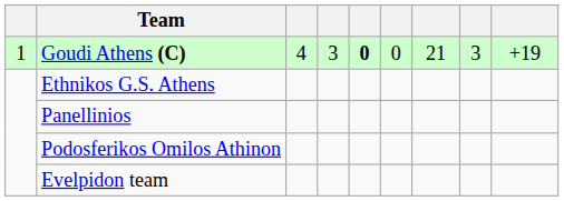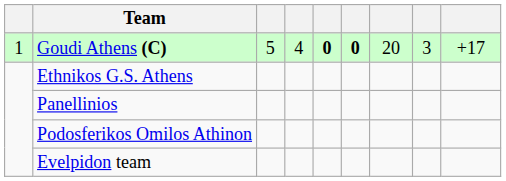 <table class="wikitable" style="text-align: center; font-size:100%">
 <tr>
 <th></th>
 <th width=45%>Team</th>
 <th></th>
 <th></th>
 <th></th>
 <th></th>
 <th></th>
 <th></th>
 <th></th>
 </tr>
 <tr bgcolor=#ccffcc>
 <td>1</td>
 <td align=left><a href='#'>Goudi Athens</a> <strong>(C)</strong></td>
+<td>5</td>
 <td>4</td>
+<td><strong>0</strong></td>
+<td><strong>0</strong></td>
+<td>20</td>
 <td>3</td>
-<td><strong>0</strong></td>
-<td>0</td>
-<td>21</td>
-<td>3</td>
-<td>+19</td>
+<td>+17</td>
 </tr>
 <tr>
 <td rowspan=4></td>
 <td align=left><a href='#'>Ethnikos G.S. Athens</a></td>
 <td></td>
 <td></td>
 <td></td>
 <td></td>
 <td></td>
 <td></td>
 <td></td>
 </tr>
 <tr>
 <td align=left><a href='#'>Panellinios</a></td>
 <td></td>
 <td></td>
 <td></td>
 <td></td>
 <td></td>
 <td></td>
 <td></td>
 </tr>
 <tr>
 <td align=left><a href='#'>Podosferikos Omilos Athinon</a></td>
 <td></td>
 <td></td>
 <td></td>
 <td></td>
 <td></td>
 <td></td>
 <td></td>
 </tr>
 <tr>
 <td align=left><a href='#'>Evelpidon</a> team</td>
 <td></td>
 <td></td>
 <td></td>
 <td></td>
 <td></td>
 <td></td>
 <td></td>
 </tr>
 </table>
